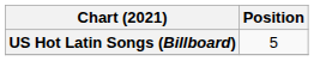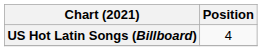 <table class="wikitable plainrowheaders" style="text-align:center">
 <tr>
 <th scope="col">Chart (2021)</th>
 <th scope="col">Position</th>
 </tr>
 <tr>
 <th scope="row">US Hot Latin Songs (<em>Billboard</em>)</th>
-<td>5</td>
+<td>4</td>
 </tr>
 <tr>
 </tr>
 </table>
